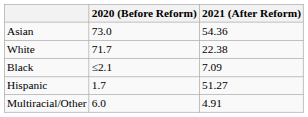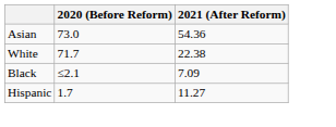 <table class="wikitable">
 <tr>
 <th></th>
 <th>2020 (Before Reform)</th>
 <th>2021 (After Reform)</th>
 </tr>
 <tr>
 <td>Asian</td>
 <td>73.0</td>
 <td>54.36</td>
 </tr>
 <tr>
 <td>White</td>
 <td>71.7</td>
 <td>22.38</td>
 </tr>
 <tr>
 <td>Black</td>
 <td>≤2.1</td>
 <td>7.09</td>
 </tr>
 <tr>
 <td>Hispanic</td>
 <td>1.7</td>
-<td>51.27</td>
-</tr>
-<tr>
-<td>Multiracial/Other</td>
-<td>6.0</td>
-<td>4.91</td>
+<td>11.27</td>
 </tr>
 </table>
